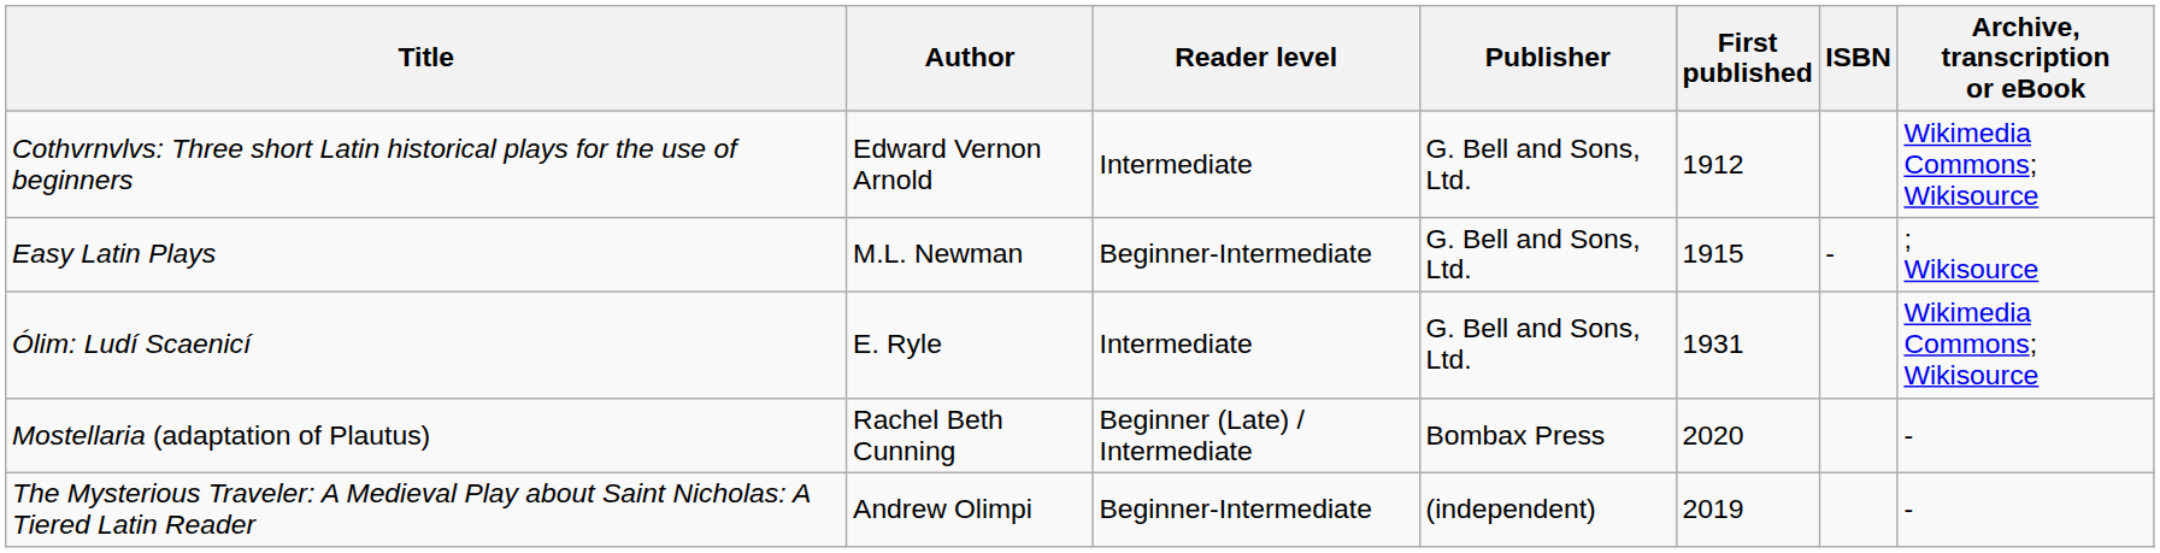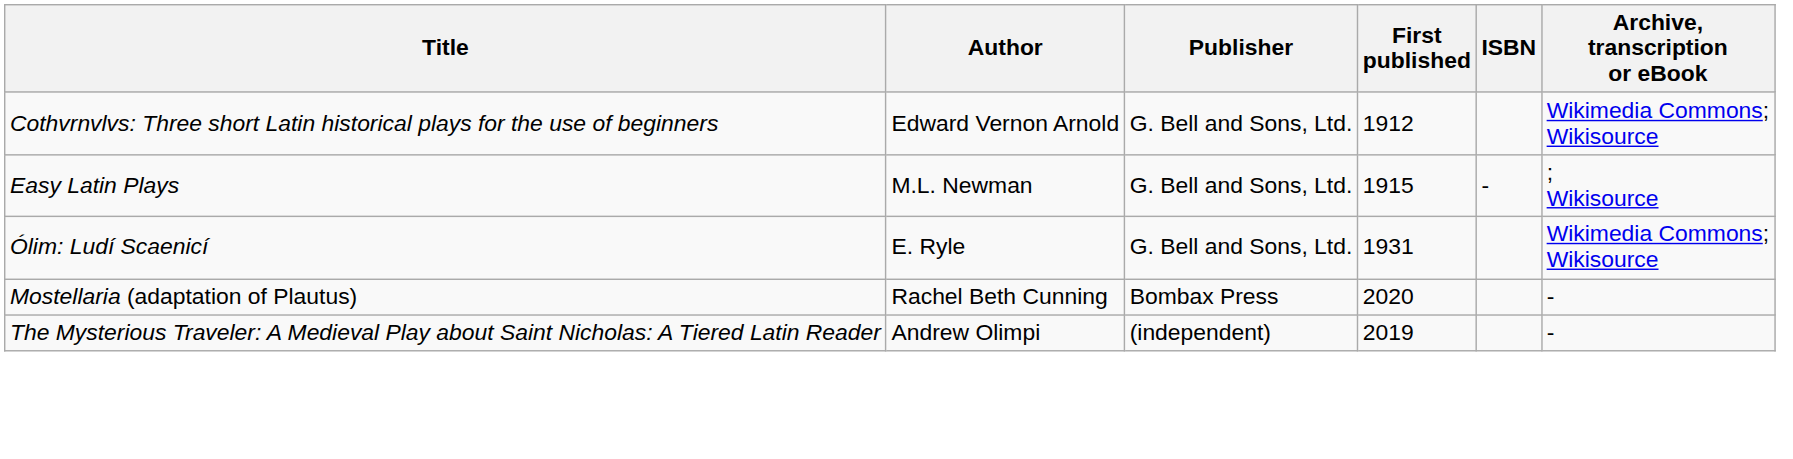 <table class="wikitable sortable" border="0">
 <tr>
 <th scope="col">Title</th>
 <th scope="col">Author</th>
-<th scope="col">Reader level</th>
 <th scope="col" class="unsortable">Publisher</th>
 <th scope="col">First<br>published</th>
 <th scope="col">ISBN</th>
 <th scope="col">Archive,<br>transcription<br>or eBook</th>
 </tr>
 <tr>
 <td><em>Cothvrnvlvs: Three short Latin historical plays for the use of beginners</em></td>
 <td>Edward Vernon Arnold</td>
-<td>Intermediate</td>
 <td>G. Bell and Sons, Ltd.</td>
 <td>1912</td>
 <td></td>
 <td><a href='#'>Wikimedia Commons</a>;<br> <a href='#'>Wikisource</a></td>
 </tr>
 <tr>
 <td><em>Easy Latin Plays</em></td>
 <td>M.L. Newman</td>
-<td>Beginner-Intermediate</td>
 <td>G. Bell and Sons, Ltd.</td>
 <td>1915</td>
 <td>-</td>
 <td>;<br>  <a href='#'>Wikisource</a></td>
 </tr>
 <tr>
 <td><em>Ólim: Ludí Scaenicí</em></td>
 <td>E. Ryle</td>
-<td>Intermediate</td>
 <td>G. Bell and Sons, Ltd.</td>
 <td>1931</td>
 <td></td>
 <td><a href='#'>Wikimedia Commons</a>;<br><a href='#'>Wikisource</a></td>
 </tr>
 <tr>
 <td><em>Mostellaria</em> (adaptation of Plautus)</td>
 <td>Rachel Beth Cunning</td>
-<td>Beginner (Late) / Intermediate</td>
 <td>Bombax Press</td>
 <td>2020</td>
 <td></td>
 <td>-</td>
 </tr>
 <tr>
 <td><em>The Mysterious Traveler: A Medieval Play about Saint Nicholas: A Tiered Latin Reader</em></td>
 <td>Andrew Olimpi</td>
-<td>Beginner-Intermediate</td>
 <td>(independent)</td>
 <td>2019</td>
 <td></td>
 <td>-</td>
 </tr>
 </table>
